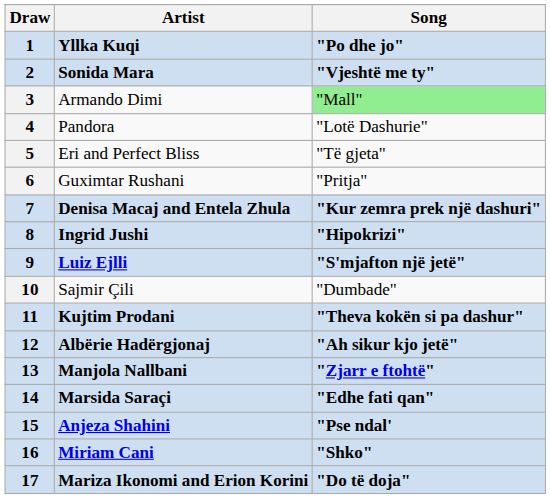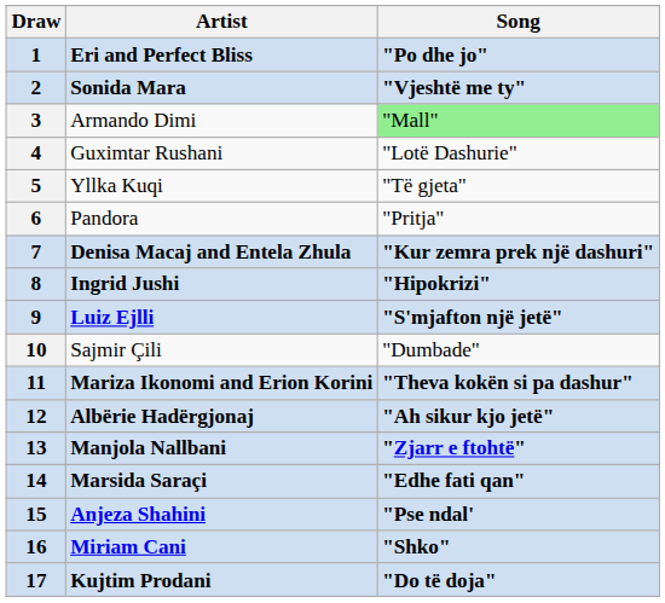 <table class="sortable wikitable plainrowheaders" style="margin: 1em auto 1em auto;">
 <tr>
 </tr>
 <tr>
 <th scope="col">Draw</th>
 <th scope="col">Artist</th>
 <th scope="col">Song</th>
 </tr>
 <tr style="font-weight:bold; background:#CEDFF2;">
 <th scope="row" style="text-align:center; font-weight:bold; background:#CEDFF2;">1</th>
-<td>Yllka Kuqi</td>
+<td>Eri and Perfect Bliss</td>
 <td>"Po dhe jo"</td>
 </tr>
 <tr style="font-weight:bold; background:#CEDFF2;">
 <th scope="row" style="text-align:center; font-weight:bold; background:#CEDFF2;">2</th>
 <td>Sonida Mara</td>
 <td>"Vjeshtë me ty"</td>
 </tr>
 <tr>
 <th scope="row" style="text-align:center;">3</th>
 <td>Armando Dimi</td>
 <td style="background: lightgreen;">"Mall"</td>
 </tr>
 <tr>
 <th scope="row" style="text-align:center;">4</th>
-<td>Pandora</td>
+<td>Guximtar Rushani</td>
 <td>"Lotë Dashurie"</td>
 </tr>
 <tr>
 <th scope="row" style="text-align:center;">5</th>
-<td>Eri and Perfect Bliss</td>
+<td>Yllka Kuqi</td>
 <td>"Të gjeta"</td>
 </tr>
 <tr>
 <th scope="row" style="text-align:center;">6</th>
-<td>Guximtar Rushani</td>
+<td>Pandora</td>
 <td>"Pritja"</td>
 </tr>
 <tr style="font-weight:bold; background:#CEDFF2;">
 <th scope="row" style="text-align:center; font-weight:bold; background:#CEDFF2;">7</th>
 <td>Denisa Macaj and Entela Zhula</td>
 <td>"Kur zemra prek një dashuri"</td>
 </tr>
 <tr style="font-weight:bold; background:#CEDFF2;">
 <th scope="row" style="text-align:center; font-weight:bold; background:#CEDFF2;">8</th>
 <td>Ingrid Jushi</td>
 <td>"Hipokrizi"</td>
 </tr>
 <tr style="font-weight:bold; background:#CEDFF2;">
 <th scope="row" style="text-align:center; font-weight:bold; background:#CEDFF2;">9</th>
 <td><a href='#'>Luiz Ejlli</a></td>
 <td>"S'mjafton një jetë"</td>
 </tr>
 <tr>
 <th scope="row" style="text-align:center;">10</th>
 <td>Sajmir Çili</td>
 <td>"Dumbade"</td>
 </tr>
 <tr style="font-weight:bold; background:#CEDFF2;">
 <th scope="row" style="text-align:center; font-weight:bold; background:#CEDFF2;">11</th>
-<td>Kujtim Prodani</td>
+<td>Mariza Ikonomi and Erion Korini</td>
 <td>"Theva kokën si pa dashur"</td>
 </tr>
 <tr style="font-weight:bold; background:#CEDFF2;">
 <th scope="row" style="text-align:center; font-weight:bold; background:#CEDFF2;">12</th>
 <td>Albërie Hadërgjonaj</td>
 <td>"Ah sikur kjo jetë"</td>
 </tr>
 <tr style="font-weight:bold; background:#CEDFF2;">
 <th scope="row" style="text-align:center; font-weight:bold; background:#CEDFF2;">13</th>
 <td>Manjola Nallbani</td>
 <td>"<a href='#'>Zjarr e ftohtë</a>"</td>
 </tr>
 <tr style="font-weight:bold; background:#CEDFF2;">
 <th scope="row" style="text-align:center; font-weight:bold; background:#CEDFF2;">14</th>
 <td>Marsida Saraçi</td>
 <td>"Edhe fati qan"</td>
 </tr>
 <tr style="font-weight:bold; background:#CEDFF2;">
 <th scope="row" style="text-align:center; font-weight:bold; background:#CEDFF2;">15</th>
 <td><a href='#'>Anjeza Shahini</a></td>
 <td>"Pse ndal'</td>
 </tr>
 <tr style="font-weight:bold; background:#CEDFF2;">
 <th scope="row" style="text-align:center; font-weight:bold; background:#CEDFF2;">16</th>
 <td><a href='#'>Miriam Cani</a></td>
 <td>"Shko"</td>
 </tr>
 <tr style="font-weight:bold; background:#CEDFF2;">
 <th scope="row" style="text-align:center; font-weight:bold; background:#CEDFF2;">17</th>
-<td>Mariza Ikonomi and Erion Korini</td>
+<td>Kujtim Prodani</td>
 <td>"Do të doja"</td>
 </tr>
 </table>
